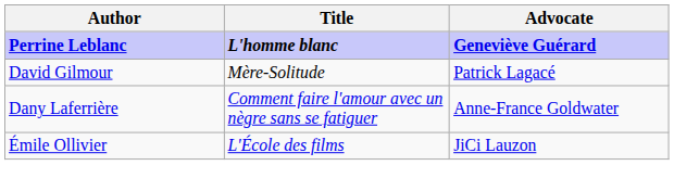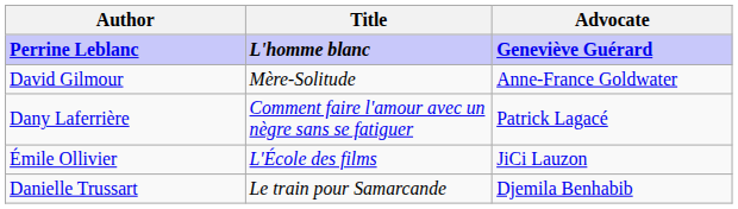 <table class="wikitable" style="width:100%;">
 <tr>
 <th width=33%>Author</th>
 <th width=34%>Title</th>
 <th width=34%>Advocate</th>
 </tr>
 <tr>
 <td style="background:#C8C8FA"><strong><a href='#'>Perrine Leblanc</a></strong></td>
 <td style="background:#C8C8FA"><strong><em>L'homme blanc</em></strong></td>
 <td style="background:#C8C8FA"><strong><a href='#'>Geneviève Guérard</a></strong></td>
 </tr>
 <tr>
 <td><a href='#'>David Gilmour</a></td>
 <td><em>Mère-Solitude</em></td>
-<td><a href='#'>Patrick Lagacé</a></td>
+<td><a href='#'>Anne-France Goldwater</a></td>
 </tr>
 <tr>
 <td><a href='#'>Dany Laferrière</a></td>
 <td><em><a href='#'>Comment faire l'amour avec un nègre sans se fatiguer</a></em></td>
-<td><a href='#'>Anne-France Goldwater</a></td>
+<td><a href='#'>Patrick Lagacé</a></td>
 </tr>
 <tr>
 <td><a href='#'>Émile Ollivier</a></td>
 <td><em><a href='#'>L'École des films</a></em></td>
 <td><a href='#'>JiCi Lauzon</a></td>
 </tr>
+<tr>
+<td><a href='#'>Danielle Trussart</a></td>
+<td><em>Le train pour Samarcande</em></td>
+<td><a href='#'>Djemila Benhabib</a></td>
+</tr>
 </table>
